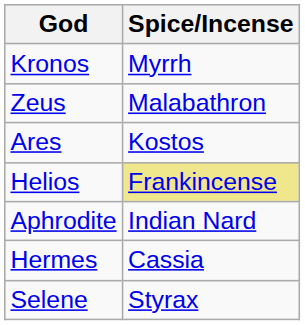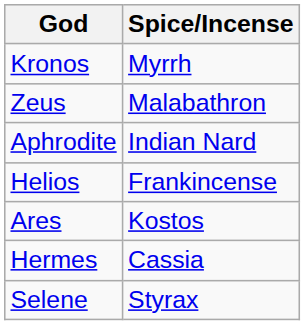 <table class="wikitable">
 <tr>
 <th>God</th>
 <th>Spice/Incense</th>
 </tr>
 <tr>
 <td><a href='#'>Kronos</a></td>
 <td><a href='#'>Myrrh</a></td>
 </tr>
 <tr>
 <td><a href='#'>Zeus</a></td>
 <td><a href='#'>Malabathron</a></td>
 </tr>
 <tr>
-<td><a href='#'>Ares</a></td>
-<td><a href='#'>Kostos</a></td>
+<td><a href='#'>Aphrodite</a></td>
+<td><a href='#'>Indian Nard</a></td>
 </tr>
 <tr>
 <td><a href='#'>Helios</a></td>
-<td style="background: khaki;"><a href='#'>Frankincense</a></td>
+<td><a href='#'>Frankincense</a></td>
 </tr>
 <tr>
-<td><a href='#'>Aphrodite</a></td>
-<td><a href='#'>Indian Nard</a></td>
+<td><a href='#'>Ares</a></td>
+<td><a href='#'>Kostos</a></td>
 </tr>
 <tr>
 <td><a href='#'>Hermes</a></td>
 <td><a href='#'>Cassia</a></td>
 </tr>
 <tr>
 <td><a href='#'>Selene</a></td>
 <td><a href='#'>Styrax</a></td>
 </tr>
 </table>
